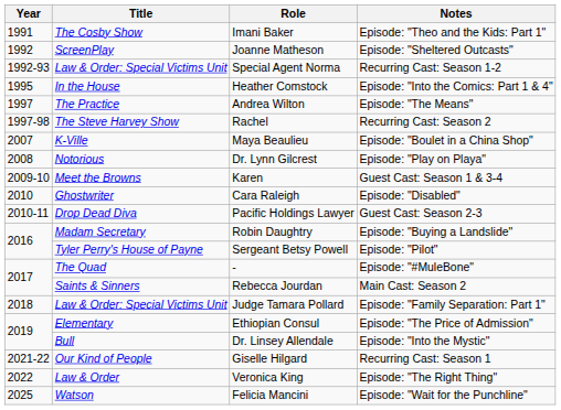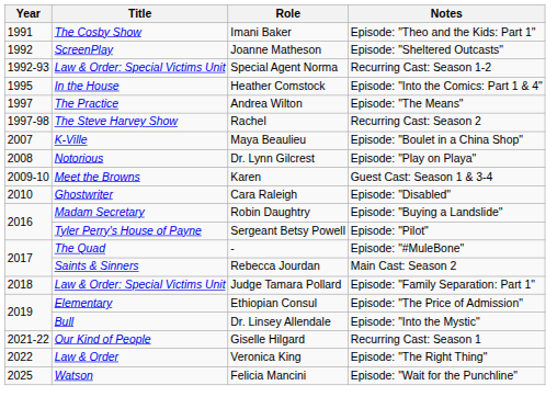 <table class="wikitable sortable">
 <tr>
 <th>Year</th>
 <th>Title</th>
 <th>Role</th>
 <th>Notes</th>
 </tr>
 <tr>
 <td>1991</td>
 <td><em><a href='#'>The Cosby Show</a></em></td>
 <td>Imani Baker</td>
 <td>Episode: "Theo and the Kids: Part 1"</td>
 </tr>
 <tr>
 <td>1992</td>
 <td><em><a href='#'>ScreenPlay</a></em></td>
 <td>Joanne Matheson</td>
 <td>Episode: "Sheltered Outcasts"</td>
 </tr>
 <tr>
 <td>1992-93</td>
 <td><em><a href='#'>Law & Order: Special Victims Unit</a></em></td>
 <td>Special Agent Norma</td>
 <td>Recurring Cast: Season 1-2</td>
 </tr>
 <tr>
 <td>1995</td>
 <td><em><a href='#'>In the House</a></em></td>
 <td>Heather Comstock</td>
 <td>Episode: "Into the Comics: Part 1 & 4"</td>
 </tr>
 <tr>
 <td>1997</td>
 <td><em><a href='#'>The Practice</a></em></td>
 <td>Andrea Wilton</td>
 <td>Episode: "The Means"</td>
 </tr>
 <tr>
 <td>1997-98</td>
 <td><em><a href='#'>The Steve Harvey Show</a></em></td>
 <td>Rachel</td>
 <td>Recurring Cast: Season 2</td>
 </tr>
 <tr>
 <td>2007</td>
 <td><em><a href='#'>K-Ville</a></em></td>
 <td>Maya Beaulieu</td>
 <td>Episode: "Boulet in a China Shop"</td>
 </tr>
 <tr>
 <td>2008</td>
 <td><em><a href='#'>Notorious</a></em></td>
 <td>Dr. Lynn Gilcrest</td>
 <td>Episode: "Play on Playa"</td>
 </tr>
 <tr>
 <td>2009-10</td>
 <td><em><a href='#'>Meet the Browns</a></em></td>
 <td>Karen</td>
 <td>Guest Cast: Season 1 & 3-4</td>
 </tr>
 <tr>
 <td>2010</td>
 <td><em><a href='#'>Ghostwriter</a></em></td>
 <td>Cara Raleigh</td>
 <td>Episode: "Disabled"</td>
 </tr>
 <tr>
-<td>2010-11</td>
-<td><em><a href='#'>Drop Dead Diva</a></em></td>
-<td>Pacific Holdings Lawyer</td>
-<td>Guest Cast: Season 2-3</td>
-</tr>
-<tr>
 <td rowspan=2>2016</td>
 <td><em><a href='#'>Madam Secretary</a></em></td>
 <td>Robin Daughtry</td>
 <td>Episode: "Buying a Landslide"</td>
 </tr>
 <tr>
 <td><em><a href='#'>Tyler Perry's House of Payne</a></em></td>
 <td>Sergeant Betsy Powell</td>
 <td>Episode: "Pilot"</td>
 </tr>
 <tr>
 <td rowspan=2>2017</td>
 <td><em><a href='#'>The Quad</a></em></td>
 <td>-</td>
 <td>Episode: "#MuleBone"</td>
 </tr>
 <tr>
 <td><em><a href='#'>Saints & Sinners</a></em></td>
 <td>Rebecca Jourdan</td>
 <td>Main Cast: Season 2</td>
 </tr>
 <tr>
 <td>2018</td>
 <td><em><a href='#'>Law & Order: Special Victims Unit</a></em></td>
 <td>Judge Tamara Pollard</td>
 <td>Episode: "Family Separation: Part 1"</td>
 </tr>
 <tr>
 <td rowspan=2>2019</td>
 <td><em><a href='#'>Elementary</a></em></td>
 <td>Ethiopian Consul</td>
 <td>Episode: "The Price of Admission"</td>
 </tr>
 <tr>
 <td><em><a href='#'>Bull</a></em></td>
 <td>Dr. Linsey Allendale</td>
 <td>Episode: "Into the Mystic"</td>
 </tr>
 <tr>
 <td>2021-22</td>
 <td><em><a href='#'>Our Kind of People</a></em></td>
 <td>Giselle Hilgard</td>
 <td>Recurring Cast: Season 1</td>
 </tr>
 <tr>
 <td>2022</td>
 <td><em><a href='#'>Law & Order</a></em></td>
 <td>Veronica King</td>
 <td>Episode: "The Right Thing"</td>
 </tr>
 <tr>
 <td>2025</td>
 <td><em><a href='#'>Watson</a></em></td>
 <td>Felicia Mancini</td>
 <td>Episode: "Wait for the Punchline"</td>
 </tr>
 </table>
